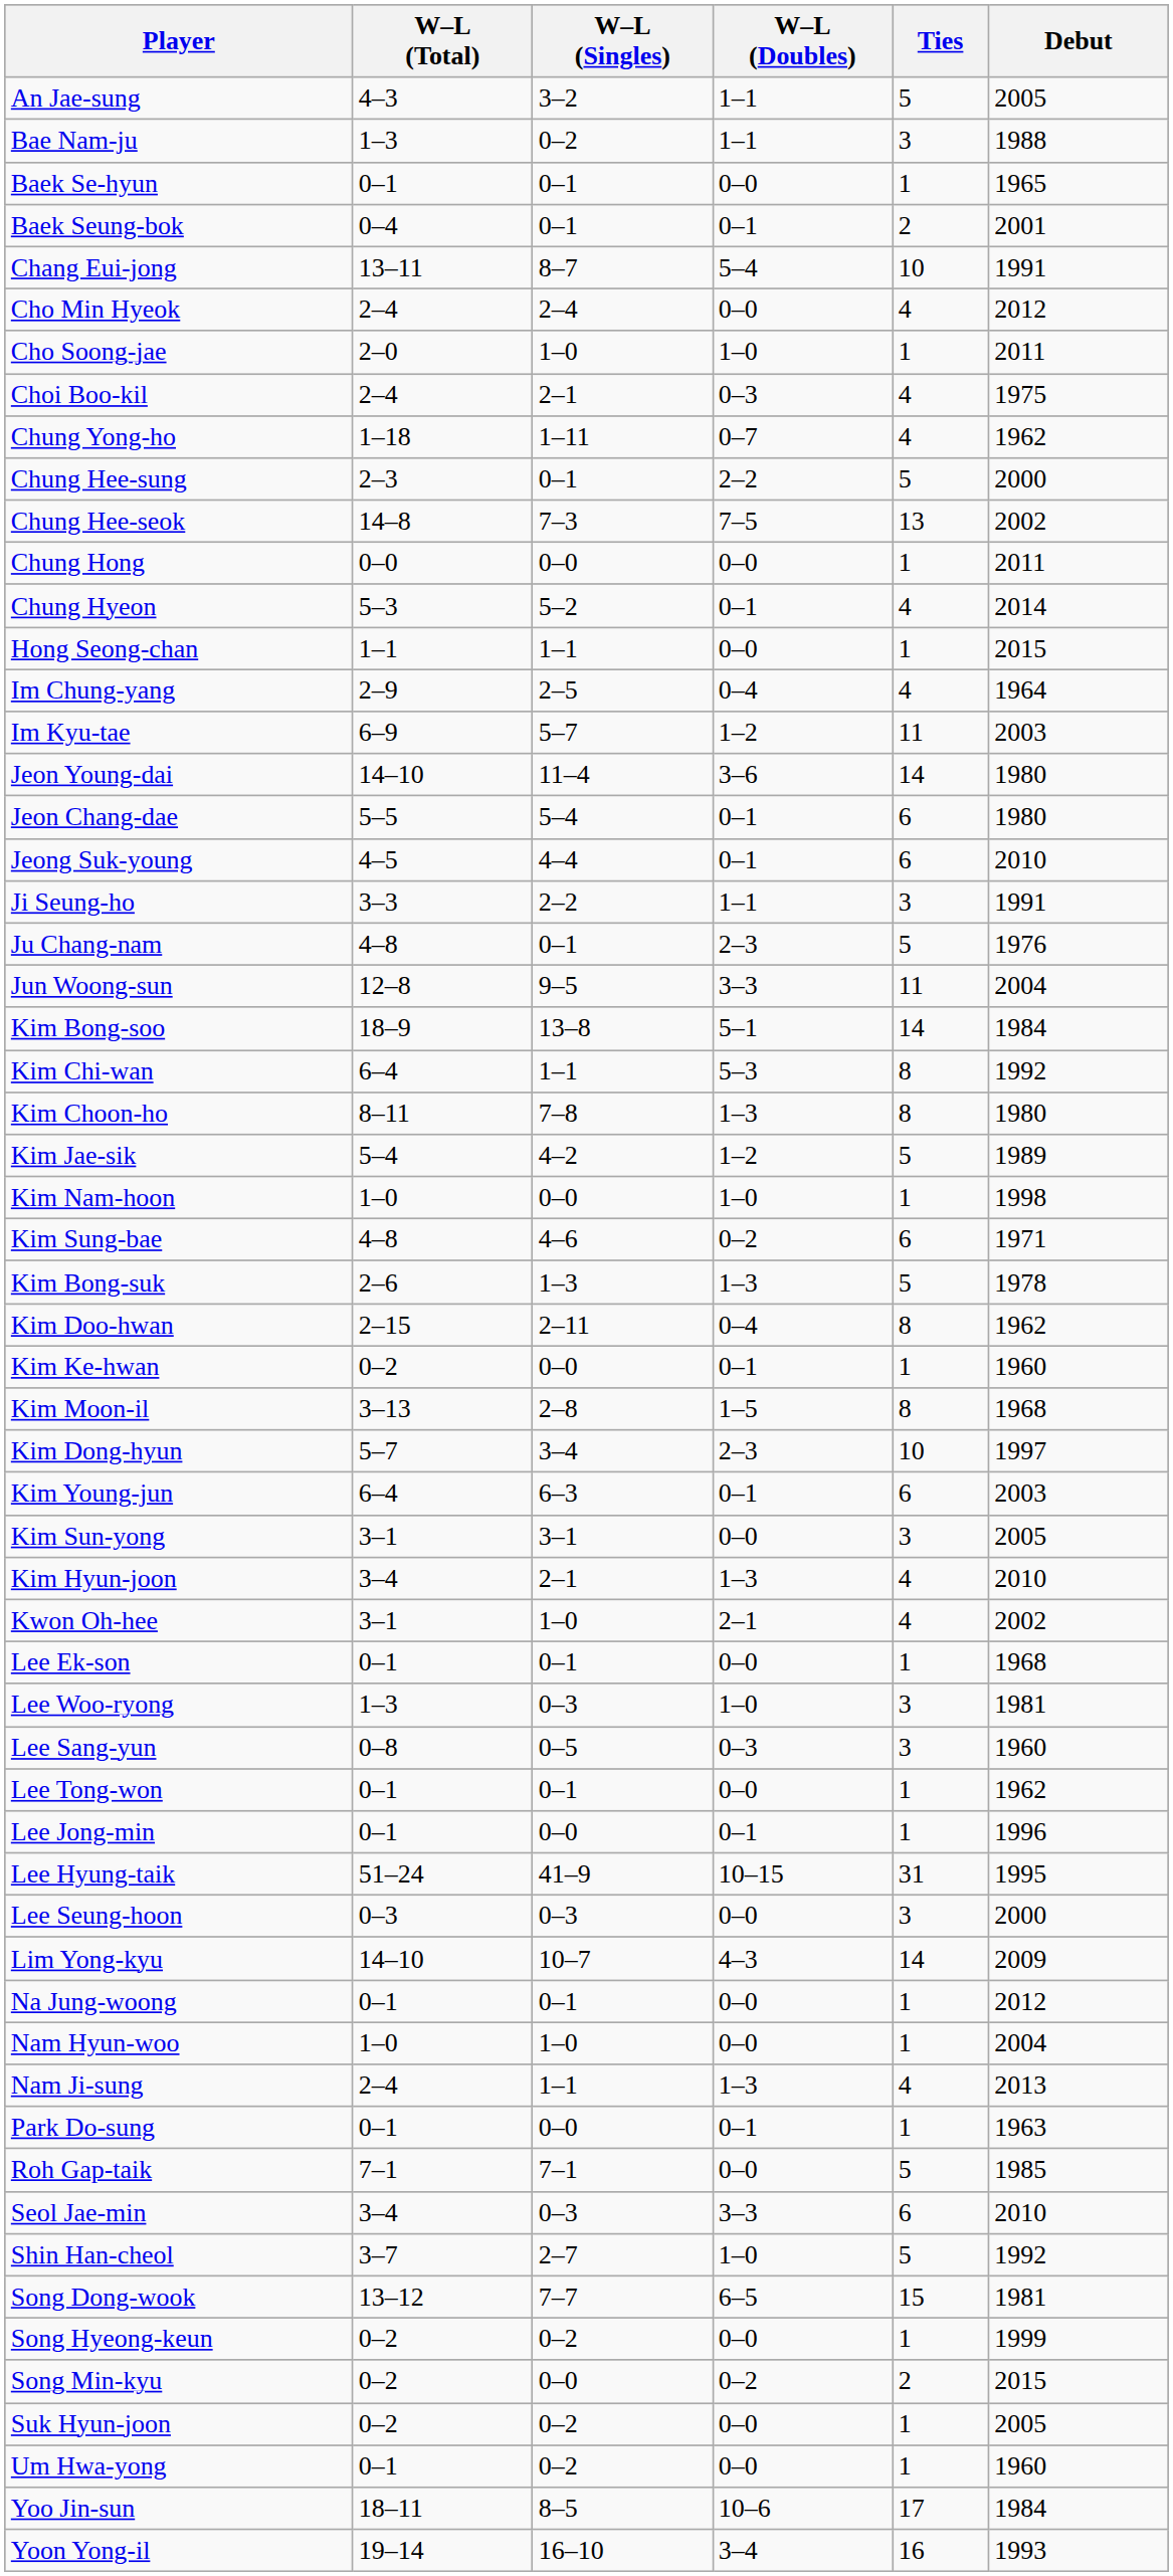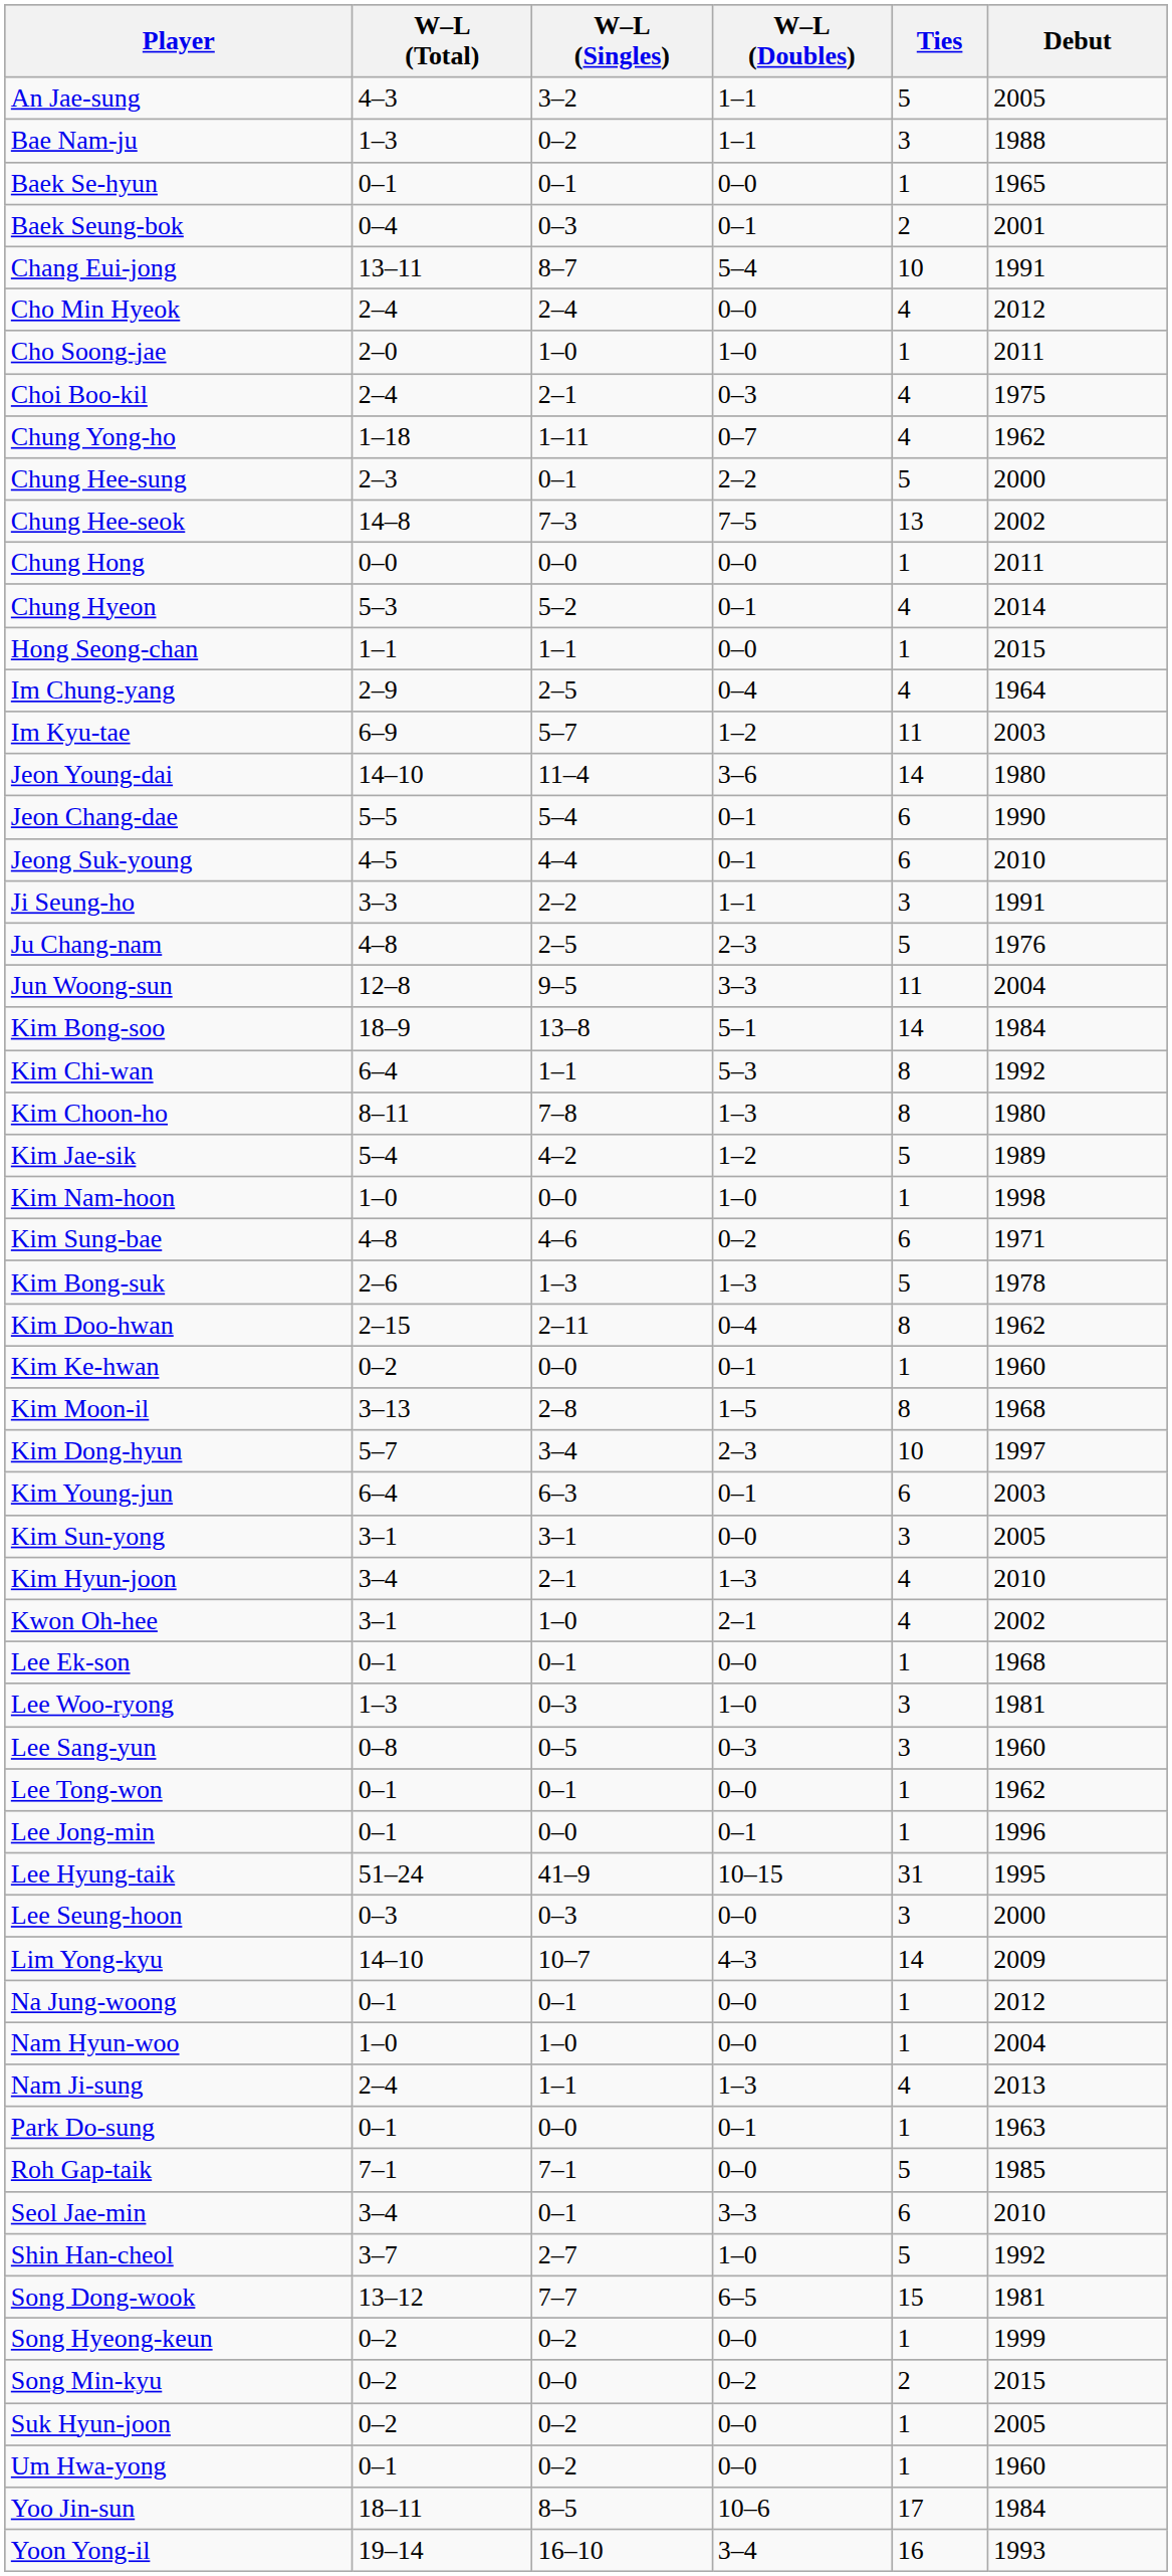 <table class="wikitable sortable" style=font-size:97%>
 <tr>
 <th width=200><a href='#'>Player</a></th>
 <th width=100>W–L<br>(Total)</th>
 <th width=100>W–L<br>(<a href='#'>Singles</a>)</th>
 <th width=100>W–L<br>(<a href='#'>Doubles</a>)</th>
 <th width=50><a href='#'>Ties</a></th>
 <th width=100>Debut</th>
 </tr>
 <tr>
 <td><a href='#'>An Jae-sung</a></td>
 <td>4–3</td>
 <td>3–2</td>
 <td>1–1</td>
 <td>5</td>
 <td>2005</td>
 </tr>
 <tr>
 <td><a href='#'>Bae Nam-ju</a></td>
 <td>1–3</td>
 <td>0–2</td>
 <td>1–1</td>
 <td>3</td>
 <td>1988</td>
 </tr>
 <tr>
 <td><a href='#'>Baek Se-hyun</a></td>
 <td>0–1</td>
 <td>0–1</td>
 <td>0–0</td>
 <td>1</td>
 <td>1965</td>
 </tr>
 <tr>
 <td><a href='#'>Baek Seung-bok</a></td>
 <td>0–4</td>
-<td>0–1</td>
+<td>0–3</td>
 <td>0–1</td>
 <td>2</td>
 <td>2001</td>
 </tr>
 <tr>
 <td><a href='#'>Chang Eui-jong</a></td>
 <td>13–11</td>
 <td>8–7</td>
 <td>5–4</td>
 <td>10</td>
 <td>1991</td>
 </tr>
 <tr>
 <td><a href='#'>Cho Min Hyeok</a></td>
 <td>2–4</td>
 <td>2–4</td>
 <td>0–0</td>
 <td>4</td>
 <td>2012</td>
 </tr>
 <tr>
 <td><a href='#'>Cho Soong-jae</a></td>
 <td>2–0</td>
 <td>1–0</td>
 <td>1–0</td>
 <td>1</td>
 <td>2011</td>
 </tr>
 <tr>
 <td><a href='#'>Choi Boo-kil</a></td>
 <td>2–4</td>
 <td>2–1</td>
 <td>0–3</td>
 <td>4</td>
 <td>1975</td>
 </tr>
 <tr>
 <td><a href='#'>Chung Yong-ho</a></td>
 <td>1–18</td>
 <td>1–11</td>
 <td>0–7</td>
 <td>4</td>
 <td>1962</td>
 </tr>
 <tr>
 <td><a href='#'>Chung Hee-sung</a></td>
 <td>2–3</td>
 <td>0–1</td>
 <td>2–2</td>
 <td>5</td>
 <td>2000</td>
 </tr>
 <tr>
 <td><a href='#'>Chung Hee-seok</a></td>
 <td>14–8</td>
 <td>7–3</td>
 <td>7–5</td>
 <td>13</td>
 <td>2002</td>
 </tr>
 <tr>
 <td><a href='#'>Chung Hong</a></td>
 <td>0–0</td>
 <td>0–0</td>
 <td>0–0</td>
 <td>1</td>
 <td>2011</td>
 </tr>
 <tr>
 <td><a href='#'>Chung Hyeon</a></td>
 <td>5–3</td>
 <td>5–2</td>
 <td>0–1</td>
 <td>4</td>
 <td>2014</td>
 </tr>
 <tr>
 <td><a href='#'>Hong Seong-chan</a></td>
 <td>1–1</td>
 <td>1–1</td>
 <td>0–0</td>
 <td>1</td>
 <td>2015</td>
 </tr>
 <tr>
 <td><a href='#'>Im Chung-yang</a></td>
 <td>2–9</td>
 <td>2–5</td>
 <td>0–4</td>
 <td>4</td>
 <td>1964</td>
 </tr>
 <tr>
 <td><a href='#'>Im Kyu-tae</a></td>
 <td>6–9</td>
 <td>5–7</td>
 <td>1–2</td>
 <td>11</td>
 <td>2003</td>
 </tr>
 <tr>
 <td><a href='#'>Jeon Young-dai</a></td>
 <td>14–10</td>
 <td>11–4</td>
 <td>3–6</td>
 <td>14</td>
 <td>1980</td>
 </tr>
 <tr>
 <td><a href='#'>Jeon Chang-dae</a></td>
 <td>5–5</td>
 <td>5–4</td>
 <td>0–1</td>
 <td>6</td>
-<td>1980</td>
+<td>1990</td>
 </tr>
 <tr>
 <td><a href='#'>Jeong Suk-young</a></td>
 <td>4–5</td>
 <td>4–4</td>
 <td>0–1</td>
 <td>6</td>
 <td>2010</td>
 </tr>
 <tr>
 <td><a href='#'>Ji Seung-ho</a></td>
 <td>3–3</td>
 <td>2–2</td>
 <td>1–1</td>
 <td>3</td>
 <td>1991</td>
 </tr>
 <tr>
 <td><a href='#'>Ju Chang-nam</a></td>
 <td>4–8</td>
-<td>0–1</td>
+<td>2–5</td>
 <td>2–3</td>
 <td>5</td>
 <td>1976</td>
 </tr>
 <tr>
 <td><a href='#'>Jun Woong-sun</a></td>
 <td>12–8</td>
 <td>9–5</td>
 <td>3–3</td>
 <td>11</td>
 <td>2004</td>
 </tr>
 <tr>
 <td><a href='#'>Kim Bong-soo</a></td>
 <td>18–9</td>
 <td>13–8</td>
 <td>5–1</td>
 <td>14</td>
 <td>1984</td>
 </tr>
 <tr>
 <td><a href='#'>Kim Chi-wan</a></td>
 <td>6–4</td>
 <td>1–1</td>
 <td>5–3</td>
 <td>8</td>
 <td>1992</td>
 </tr>
 <tr>
 <td><a href='#'>Kim Choon-ho</a></td>
 <td>8–11</td>
 <td>7–8</td>
 <td>1–3</td>
 <td>8</td>
 <td>1980</td>
 </tr>
 <tr>
 <td><a href='#'>Kim Jae-sik</a></td>
 <td>5–4</td>
 <td>4–2</td>
 <td>1–2</td>
 <td>5</td>
 <td>1989</td>
 </tr>
 <tr>
 <td><a href='#'>Kim Nam-hoon</a></td>
 <td>1–0</td>
 <td>0–0</td>
 <td>1–0</td>
 <td>1</td>
 <td>1998</td>
 </tr>
 <tr>
 <td><a href='#'>Kim Sung-bae</a></td>
 <td>4–8</td>
 <td>4–6</td>
 <td>0–2</td>
 <td>6</td>
 <td>1971</td>
 </tr>
 <tr>
 <td><a href='#'>Kim Bong-suk</a></td>
 <td>2–6</td>
 <td>1–3</td>
 <td>1–3</td>
 <td>5</td>
 <td>1978</td>
 </tr>
 <tr>
 <td><a href='#'>Kim Doo-hwan</a></td>
 <td>2–15</td>
 <td>2–11</td>
 <td>0–4</td>
 <td>8</td>
 <td>1962</td>
 </tr>
 <tr>
 <td><a href='#'>Kim Ke-hwan</a></td>
 <td>0–2</td>
 <td>0–0</td>
 <td>0–1</td>
 <td>1</td>
 <td>1960</td>
 </tr>
 <tr>
 <td><a href='#'>Kim Moon-il</a></td>
 <td>3–13</td>
 <td>2–8</td>
 <td>1–5</td>
 <td>8</td>
 <td>1968</td>
 </tr>
 <tr>
 <td><a href='#'>Kim Dong-hyun</a></td>
 <td>5–7</td>
 <td>3–4</td>
 <td>2–3</td>
 <td>10</td>
 <td>1997</td>
 </tr>
 <tr>
 <td><a href='#'>Kim Young-jun</a></td>
 <td>6–4</td>
 <td>6–3</td>
 <td>0–1</td>
 <td>6</td>
 <td>2003</td>
 </tr>
 <tr>
 <td><a href='#'>Kim Sun-yong</a></td>
 <td>3–1</td>
 <td>3–1</td>
 <td>0–0</td>
 <td>3</td>
 <td>2005</td>
 </tr>
 <tr>
 <td><a href='#'>Kim Hyun-joon</a></td>
 <td>3–4</td>
 <td>2–1</td>
 <td>1–3</td>
 <td>4</td>
 <td>2010</td>
 </tr>
 <tr>
 <td><a href='#'>Kwon Oh-hee</a></td>
 <td>3–1</td>
 <td>1–0</td>
 <td>2–1</td>
 <td>4</td>
 <td>2002</td>
 </tr>
 <tr>
 <td><a href='#'>Lee Ek-son</a></td>
 <td>0–1</td>
 <td>0–1</td>
 <td>0–0</td>
 <td>1</td>
 <td>1968</td>
 </tr>
 <tr>
 <td><a href='#'>Lee Woo-ryong</a></td>
 <td>1–3</td>
 <td>0–3</td>
 <td>1–0</td>
 <td>3</td>
 <td>1981</td>
 </tr>
 <tr>
 <td><a href='#'>Lee Sang-yun</a></td>
 <td>0–8</td>
 <td>0–5</td>
 <td>0–3</td>
 <td>3</td>
 <td>1960</td>
 </tr>
 <tr>
 <td><a href='#'>Lee Tong-won</a></td>
 <td>0–1</td>
 <td>0–1</td>
 <td>0–0</td>
 <td>1</td>
 <td>1962</td>
 </tr>
 <tr>
 <td><a href='#'>Lee Jong-min</a></td>
 <td>0–1</td>
 <td>0–0</td>
 <td>0–1</td>
 <td>1</td>
 <td>1996</td>
 </tr>
 <tr>
 <td><a href='#'>Lee Hyung-taik</a></td>
 <td>51–24</td>
 <td>41–9</td>
 <td>10–15</td>
 <td>31</td>
 <td>1995</td>
 </tr>
 <tr>
 <td><a href='#'>Lee Seung-hoon</a></td>
 <td>0–3</td>
 <td>0–3</td>
 <td>0–0</td>
 <td>3</td>
 <td>2000</td>
 </tr>
 <tr>
 <td><a href='#'>Lim Yong-kyu</a></td>
 <td>14–10</td>
 <td>10–7</td>
 <td>4–3</td>
 <td>14</td>
 <td>2009</td>
 </tr>
 <tr>
 <td><a href='#'>Na Jung-woong</a></td>
 <td>0–1</td>
 <td>0–1</td>
 <td>0–0</td>
 <td>1</td>
 <td>2012</td>
 </tr>
 <tr>
 <td><a href='#'>Nam Hyun-woo</a></td>
 <td>1–0</td>
 <td>1–0</td>
 <td>0–0</td>
 <td>1</td>
 <td>2004</td>
 </tr>
 <tr>
 <td><a href='#'>Nam Ji-sung</a></td>
 <td>2–4</td>
 <td>1–1</td>
 <td>1–3</td>
 <td>4</td>
 <td>2013</td>
 </tr>
 <tr>
 <td><a href='#'>Park Do-sung</a></td>
 <td>0–1</td>
 <td>0–0</td>
 <td>0–1</td>
 <td>1</td>
 <td>1963</td>
 </tr>
 <tr>
 <td><a href='#'>Roh Gap-taik</a></td>
 <td>7–1</td>
 <td>7–1</td>
 <td>0–0</td>
 <td>5</td>
 <td>1985</td>
 </tr>
 <tr>
 <td><a href='#'>Seol Jae-min</a></td>
 <td>3–4</td>
-<td>0–3</td>
+<td>0–1</td>
 <td>3–3</td>
 <td>6</td>
 <td>2010</td>
 </tr>
 <tr>
 <td><a href='#'>Shin Han-cheol</a></td>
 <td>3–7</td>
 <td>2–7</td>
 <td>1–0</td>
 <td>5</td>
 <td>1992</td>
 </tr>
 <tr>
 <td><a href='#'>Song Dong-wook</a></td>
 <td>13–12</td>
 <td>7–7</td>
 <td>6–5</td>
 <td>15</td>
 <td>1981</td>
 </tr>
 <tr>
 <td><a href='#'>Song Hyeong-keun</a></td>
 <td>0–2</td>
 <td>0–2</td>
 <td>0–0</td>
 <td>1</td>
 <td>1999</td>
 </tr>
 <tr>
 <td><a href='#'>Song Min-kyu</a></td>
 <td>0–2</td>
 <td>0–0</td>
 <td>0–2</td>
 <td>2</td>
 <td>2015</td>
 </tr>
 <tr>
 <td><a href='#'>Suk Hyun-joon</a></td>
 <td>0–2</td>
 <td>0–2</td>
 <td>0–0</td>
 <td>1</td>
 <td>2005</td>
 </tr>
 <tr>
 <td><a href='#'>Um Hwa-yong</a></td>
 <td>0–1</td>
 <td>0–2</td>
 <td>0–0</td>
 <td>1</td>
 <td>1960</td>
 </tr>
 <tr>
 <td><a href='#'>Yoo Jin-sun</a></td>
 <td>18–11</td>
 <td>8–5</td>
 <td>10–6</td>
 <td>17</td>
 <td>1984</td>
 </tr>
 <tr>
 <td><a href='#'>Yoon Yong-il</a></td>
 <td>19–14</td>
 <td>16–10</td>
 <td>3–4</td>
 <td>16</td>
 <td>1993</td>
 </tr>
 </table>
